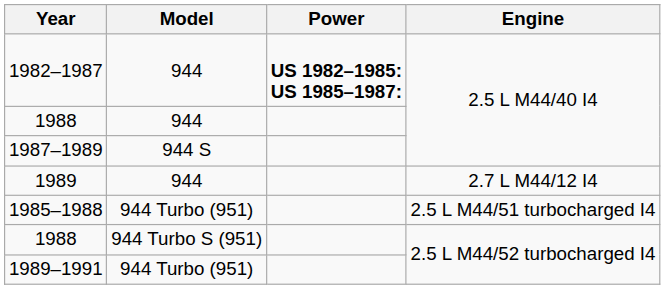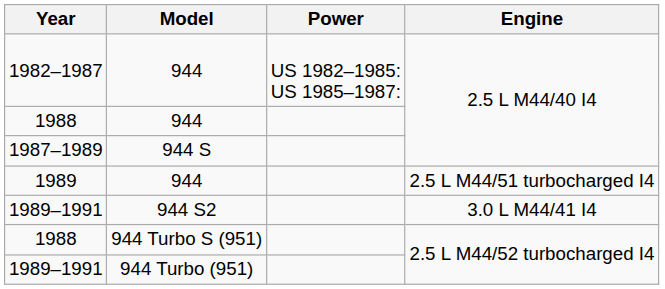 <table class="wikitable sortable" style="text-align: center;">
 <tr>
 <th>Year</th>
 <th>Model</th>
 <th>Power</th>
 <th>Engine</th>
 </tr>
 <tr>
 <td>1982–1987</td>
 <td>944</td>
-<td><strong><br>US 1982–1985: <br>US 1985–1987: </strong></td>
+<td><br>US 1982–1985: <br>US 1985–1987: </td>
 <td rowspan="3">2.5 L M44/40 I4</td>
 </tr>
 <tr>
 <td>1988</td>
 <td>944</td>
 <td></td>
 </tr>
 <tr>
 <td>1987–1989</td>
 <td>944 S</td>
 <td></td>
 </tr>
 <tr>
 <td>1989</td>
 <td>944</td>
 <td></td>
-<td>2.7 L M44/12 I4</td>
+<td>2.5 L M44/51 turbocharged I4</td>
 </tr>
 <tr>
-<td>1985–1988</td>
-<td>944 Turbo (951)</td>
+<td>1989–1991</td>
+<td>944 S2</td>
 <td></td>
-<td>2.5 L M44/51 turbocharged I4</td>
+<td>3.0 L M44/41 I4</td>
 </tr>
 <tr>
 <td>1988</td>
 <td>944 Turbo S (951)</td>
 <td></td>
 <td rowspan="2">2.5 L M44/52 turbocharged I4</td>
 </tr>
 <tr>
 <td>1989–1991</td>
 <td>944 Turbo (951)</td>
 <td></td>
 </tr>
 </table>
